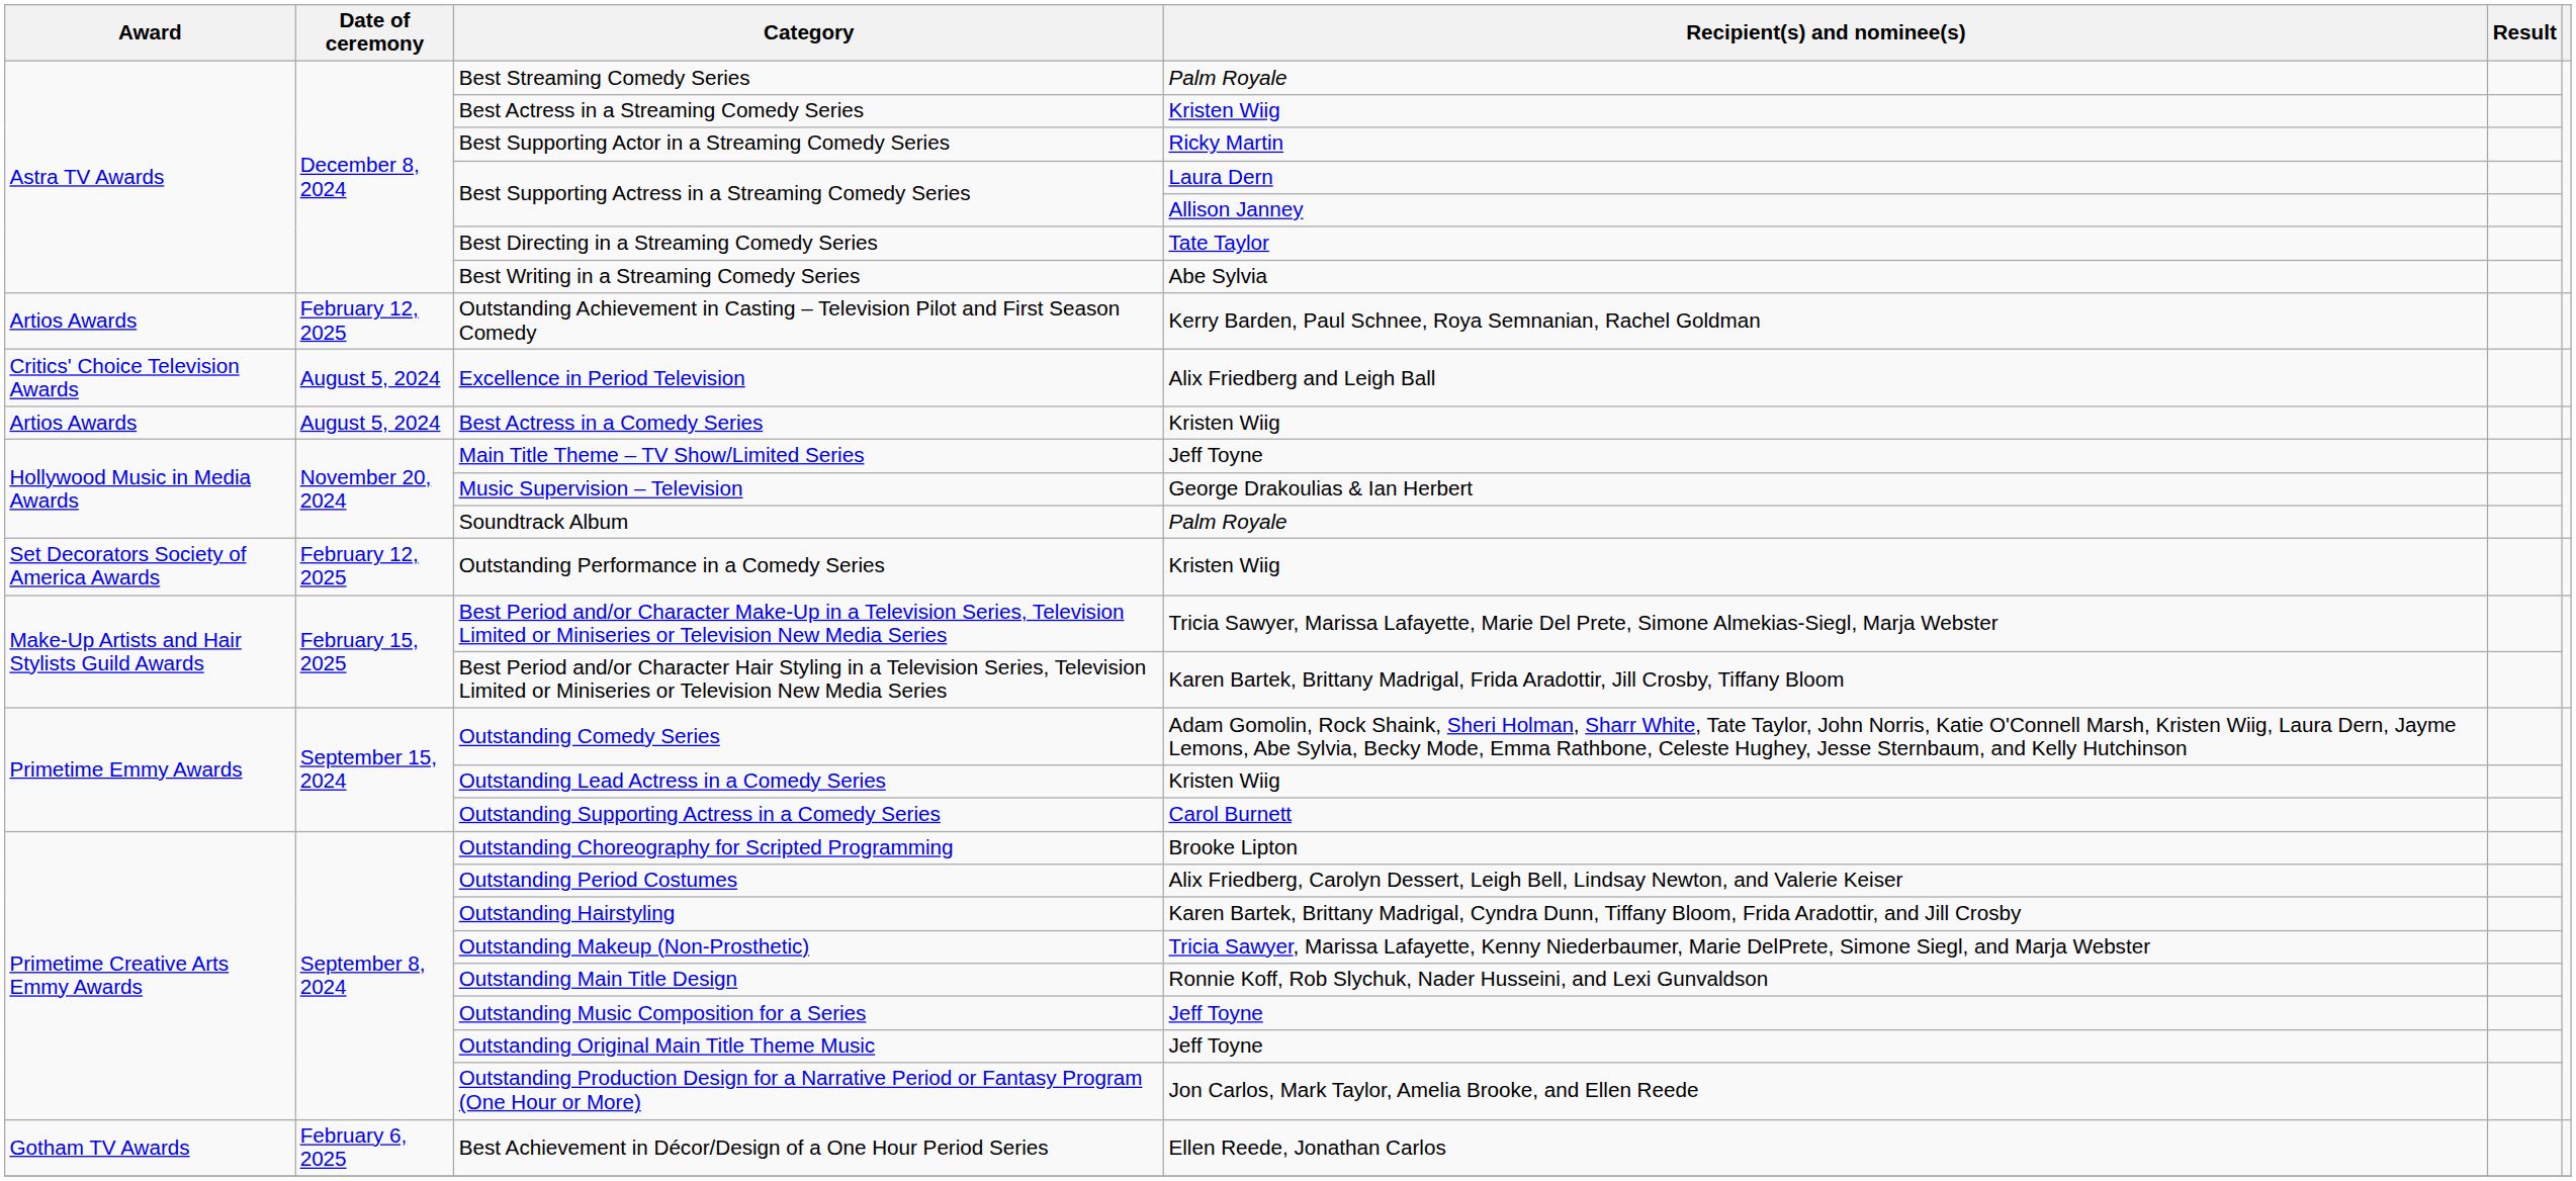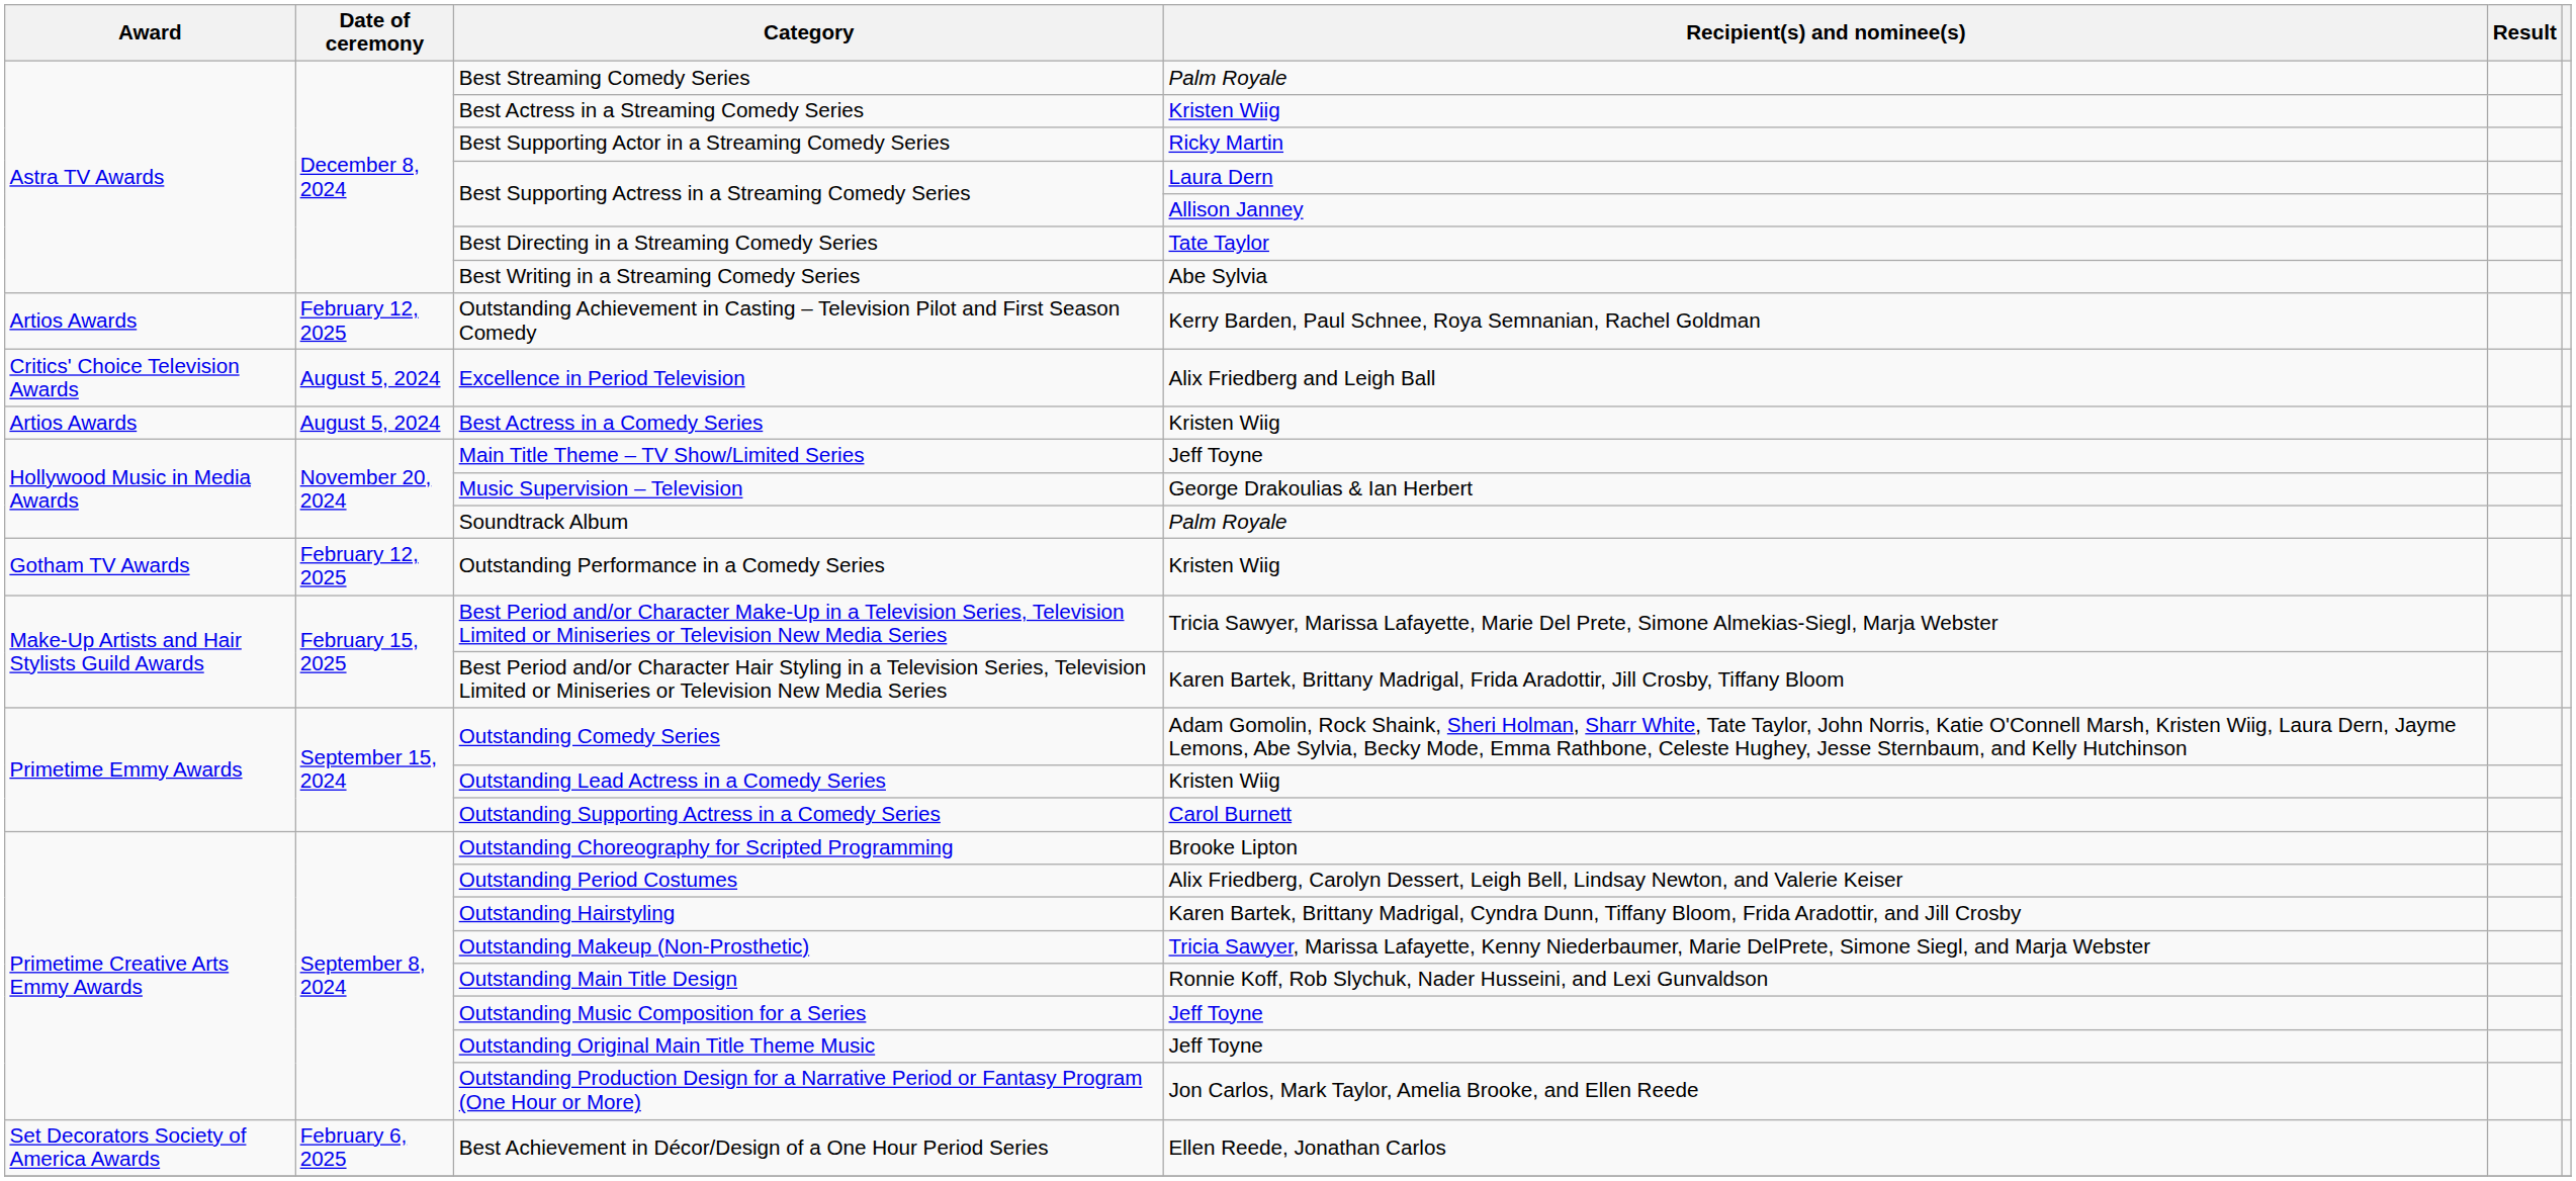 <table class="wikitable plainrowheaders sortable">
 <tr>
 <th scope="col">Award</th>
 <th scope="col">Date of ceremony</th>
 <th scope="col">Category</th>
 <th scope="col">Recipient(s) and nominee(s)</th>
 <th scope="col">Result</th>
 <th scope="col" class="unsortable"></th>
 </tr>
 <tr>
 <td rowspan="7"><a href='#'>Astra TV Awards</a></td>
 <td rowspan="7"><a href='#'>December 8, 2024</a></td>
 <td>Best Streaming Comedy Series</td>
 <td><em>Palm Royale</em></td>
 <td></td>
 <td rowspan="7" style="text-align:center"></td>
 </tr>
 <tr>
 <td>Best Actress in a Streaming Comedy Series</td>
 <td><a href='#'>Kristen Wiig</a></td>
 <td></td>
 </tr>
 <tr>
 <td>Best Supporting Actor in a Streaming Comedy Series</td>
 <td><a href='#'>Ricky Martin</a></td>
 <td></td>
 </tr>
 <tr>
 <td rowspan="2">Best Supporting Actress in a Streaming Comedy Series</td>
 <td><a href='#'>Laura Dern</a></td>
 <td></td>
 </tr>
 <tr>
 <td><a href='#'>Allison Janney</a></td>
 <td></td>
 </tr>
 <tr>
 <td>Best Directing in a Streaming Comedy Series</td>
 <td><a href='#'>Tate Taylor</a> </td>
 <td></td>
 </tr>
 <tr>
 <td>Best Writing in a Streaming Comedy Series</td>
 <td>Abe Sylvia </td>
 <td></td>
 </tr>
 <tr>
 <td><a href='#'>Artios Awards</a></td>
 <td><a href='#'>February 12, 2025</a></td>
 <td>Outstanding Achievement in Casting – Television Pilot and First Season Comedy</td>
 <td>Kerry Barden, Paul Schnee, Roya Semnanian, Rachel Goldman</td>
 <td></td>
 <td align="center"></td>
 </tr>
 <tr>
 <td><a href='#'>Critics' Choice Television Awards</a></td>
 <td><a href='#'>August 5, 2024</a></td>
 <td><a href='#'>Excellence in Period Television</a></td>
 <td>Alix Friedberg and Leigh Ball </td>
 <td></td>
 <td align="center"></td>
 </tr>
 <tr>
 <td><a href='#'>Artios Awards</a></td>
 <td><a href='#'>August 5, 2024</a></td>
 <td><a href='#'>Best Actress in a Comedy Series</a></td>
 <td>Kristen Wiig</td>
 <td></td>
 <td align="center" rowspan="1"></td>
 </tr>
 <tr>
 <td rowspan="3"><a href='#'>Hollywood Music in Media Awards</a></td>
 <td rowspan="3"><a href='#'>November 20, 2024</a></td>
 <td><a href='#'>Main Title Theme – TV Show/Limited Series</a></td>
 <td>Jeff Toyne</td>
 <td></td>
 <td align="center" rowspan="3"></td>
 </tr>
 <tr>
 <td><a href='#'>Music Supervision – Television</a></td>
 <td>George Drakoulias & Ian Herbert</td>
 <td></td>
 </tr>
 <tr>
 <td>Soundtrack Album</td>
 <td><em>Palm Royale</em></td>
 <td></td>
 </tr>
 <tr>
-<td><a href='#'>Set Decorators Society of America Awards</a></td>
+<td><a href='#'>Gotham TV Awards</a></td>
 <td><a href='#'>February 12, 2025</a></td>
 <td>Outstanding Performance in a Comedy Series</td>
 <td>Kristen Wiig</td>
 <td></td>
 <td style="text-align:center"></td>
 </tr>
 <tr>
 <td rowspan="2"><a href='#'>Make-Up Artists and Hair Stylists Guild Awards</a></td>
 <td rowspan="2"><a href='#'>February 15, 2025</a></td>
 <td><a href='#'>Best Period and/or Character Make-Up in a Television Series, Television Limited or Miniseries or Television New Media Series</a></td>
 <td>Tricia Sawyer, Marissa Lafayette, Marie Del Prete, Simone Almekias-Siegl, Marja Webster</td>
 <td></td>
 <td align="center" rowspan="2"></td>
 </tr>
 <tr>
 <td>Best Period and/or Character Hair Styling in a Television Series, Television Limited or Miniseries or Television New Media Series</td>
 <td>Karen Bartek, Brittany Madrigal, Frida Aradottir, Jill Crosby, Tiffany Bloom</td>
 <td></td>
 </tr>
 <tr>
 <td rowspan="3"><a href='#'>Primetime Emmy Awards</a></td>
 <td rowspan="3"><a href='#'>September 15, 2024</a></td>
 <td><a href='#'>Outstanding Comedy Series</a></td>
 <td>Adam Gomolin, Rock Shaink, <a href='#'>Sheri Holman</a>, <a href='#'>Sharr White</a>, Tate Taylor, John Norris, Katie O'Connell Marsh, Kristen Wiig, Laura Dern, Jayme Lemons, Abe Sylvia, Becky Mode, Emma Rathbone, Celeste Hughey, Jesse Sternbaum, and Kelly Hutchinson</td>
 <td></td>
 <td rowspan="11" style="text-align:center"></td>
 </tr>
 <tr>
 <td><a href='#'>Outstanding Lead Actress in a Comedy Series</a></td>
 <td>Kristen Wiig</td>
 <td></td>
 </tr>
 <tr>
 <td><a href='#'>Outstanding Supporting Actress in a Comedy Series</a></td>
 <td><a href='#'>Carol Burnett</a></td>
 <td></td>
 </tr>
 <tr>
 <td rowspan="8"><a href='#'>Primetime Creative Arts Emmy Awards</a></td>
 <td rowspan="8"><a href='#'>September 8, 2024</a></td>
 <td><a href='#'>Outstanding Choreography for Scripted Programming</a></td>
 <td>Brooke Lipton </td>
 <td></td>
 </tr>
 <tr>
 <td><a href='#'>Outstanding Period Costumes</a></td>
 <td>Alix Friedberg, Carolyn Dessert, Leigh Bell, Lindsay Newton, and Valerie Keiser </td>
 <td></td>
 </tr>
 <tr>
 <td><a href='#'>Outstanding Hairstyling</a></td>
 <td>Karen Bartek, Brittany Madrigal, Cyndra Dunn, Tiffany Bloom, Frida Aradottir, and Jill Crosby </td>
 <td></td>
 </tr>
 <tr>
 <td><a href='#'>Outstanding Makeup (Non-Prosthetic)</a></td>
 <td><a href='#'>Tricia Sawyer</a>, Marissa Lafayette, Kenny Niederbaumer, Marie DelPrete, Simone Siegl, and Marja Webster </td>
 <td></td>
 </tr>
 <tr>
 <td><a href='#'>Outstanding Main Title Design</a></td>
 <td>Ronnie Koff, Rob Slychuk, Nader Husseini, and Lexi Gunvaldson</td>
 <td></td>
 </tr>
 <tr>
 <td><a href='#'>Outstanding Music Composition for a Series</a></td>
 <td><a href='#'>Jeff Toyne</a> </td>
 <td></td>
 </tr>
 <tr>
 <td><a href='#'>Outstanding Original Main Title Theme Music</a></td>
 <td>Jeff Toyne</td>
 <td></td>
 </tr>
 <tr>
 <td><a href='#'>Outstanding Production Design for a Narrative Period or Fantasy Program (One Hour or More)</a></td>
 <td>Jon Carlos, Mark Taylor, Amelia Brooke, and Ellen Reede </td>
 <td></td>
 </tr>
 <tr>
-<td><a href='#'>Gotham TV Awards</a></td>
+<td><a href='#'>Set Decorators Society of America Awards</a></td>
 <td><a href='#'>February 6, 2025</a></td>
 <td>Best Achievement in Décor/Design of a One Hour Period Series</td>
 <td>Ellen Reede, Jonathan Carlos</td>
 <td></td>
 <td align="center"></td>
 </tr>
 <tr>
 </tr>
 </table>
